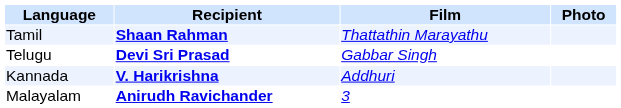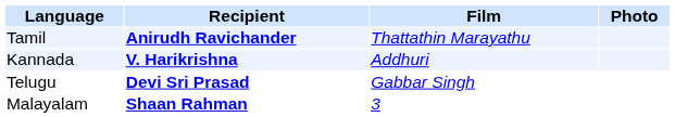 <table cellspacing="1" cellpadding="1" border="0" style="width:50%;">
 <tr style="background:#d1e4fd;">
 <th>Language</th>
 <th>Recipient</th>
 <th>Film</th>
 <th>Photo</th>
 </tr>
 <tr style="background:#edf3fe;">
 <td>Tamil</td>
-<td><strong><a href='#'>Shaan Rahman</a></strong></td>
+<td><strong><a href='#'>Anirudh Ravichander</a></strong></td>
 <td><em><a href='#'>Thattathin Marayathu</a></em></td>
-<td></td>
-</tr>
-<tr>
-<td>Telugu</td>
-<td><strong><a href='#'>Devi Sri Prasad</a></strong></td>
-<td><em><a href='#'>Gabbar Singh</a></em></td>
 <td></td>
 </tr>
 <tr style="background:#edf3fe;">
 <td>Kannada</td>
 <td><strong><a href='#'>V. Harikrishna</a></strong></td>
 <td><em><a href='#'>Addhuri</a></em></td>
 <td></td>
 </tr>
 <tr>
+<td>Telugu</td>
+<td><strong><a href='#'>Devi Sri Prasad</a></strong></td>
+<td><em><a href='#'>Gabbar Singh</a></em></td>
+<td></td>
+</tr>
+<tr>
 <td>Malayalam</td>
-<td><strong><a href='#'>Anirudh Ravichander</a></strong></td>
+<td><strong><a href='#'>Shaan Rahman</a></strong></td>
 <td><em><a href='#'>3</a></em></td>
 <td></td>
 </tr>
 </table>
